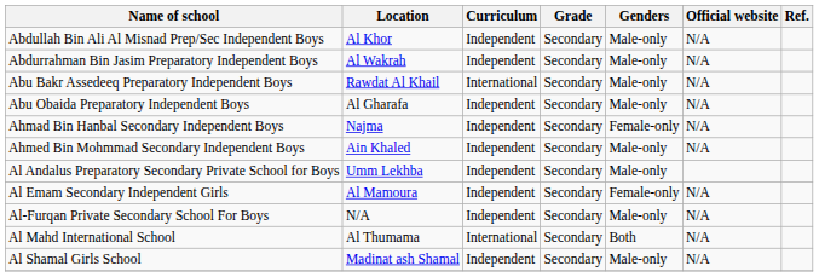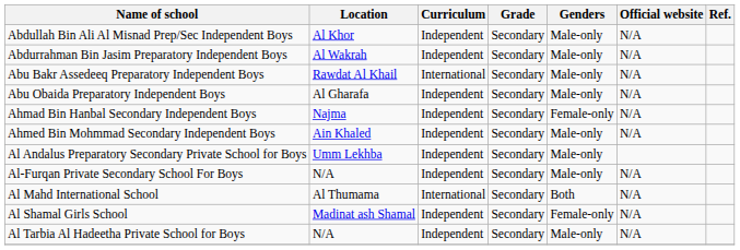 <table class="wikitable">
 <tr There are over 400 schools in Qatar>
 <th>Name of school</th>
 <th>Location</th>
 <th>Curriculum</th>
 <th>Grade</th>
 <th>Genders</th>
 <th>Official website</th>
 <th>Ref.</th>
 </tr>
 <tr>
 <td>Abdullah Bin Ali Al Misnad Prep/Sec Independent Boys</td>
 <td><a href='#'>Al Khor</a></td>
 <td>Independent</td>
 <td>Secondary</td>
 <td>Male-only</td>
 <td>N/A</td>
 <td></td>
 </tr>
 <tr>
 <td>Abdurrahman Bin Jasim Preparatory Independent Boys</td>
 <td><a href='#'>Al Wakrah</a></td>
 <td>Independent</td>
 <td>Secondary</td>
 <td>Male-only</td>
 <td>N/A</td>
 <td></td>
 </tr>
 <tr>
 <td>Abu Bakr Assedeeq Preparatory Independent Boys</td>
 <td><a href='#'>Rawdat Al Khail</a></td>
 <td>International</td>
 <td>Secondary</td>
 <td>Male-only</td>
 <td>N/A</td>
 <td></td>
 </tr>
 <tr>
 <td>Abu Obaida Preparatory Independent Boys</td>
 <td>Al Gharafa</td>
 <td>Independent</td>
 <td>Secondary</td>
 <td>Male-only</td>
 <td>N/A</td>
 <td></td>
 </tr>
 <tr>
 <td>Ahmad Bin Hanbal Secondary Independent Boys</td>
 <td><a href='#'>Najma</a></td>
 <td>Independent</td>
 <td>Secondary</td>
 <td>Female-only</td>
 <td>N/A</td>
 <td></td>
 </tr>
 <tr>
 <td>Ahmed Bin Mohmmad Secondary Independent Boys</td>
 <td><a href='#'>Ain Khaled</a></td>
 <td>Independent</td>
 <td>Secondary</td>
 <td>Male-only</td>
 <td>N/A</td>
 <td></td>
 </tr>
 <tr>
 <td>Al Andalus Preparatory Secondary Private School for Boys</td>
 <td><a href='#'>Umm Lekhba</a></td>
 <td>Independent</td>
 <td>Secondary</td>
 <td>Male-only</td>
 <td></td>
 <td></td>
 </tr>
 <tr>
-<td>Al Emam Secondary Independent Girls</td>
-<td><a href='#'>Al Mamoura</a></td>
-<td>Independent</td>
-<td>Secondary</td>
-<td>Female-only</td>
-<td>N/A</td>
-<td></td>
-</tr>
-<tr>
 <td>Al-Furqan Private Secondary School For Boys</td>
 <td>N/A</td>
 <td>Independent</td>
 <td>Secondary</td>
 <td>Male-only</td>
 <td>N/A</td>
 <td></td>
 </tr>
 <tr>
 <td>Al Mahd International School</td>
 <td>Al Thumama</td>
 <td>International</td>
 <td>Secondary</td>
 <td>Both</td>
 <td>N/A</td>
 <td></td>
 </tr>
 <tr>
 <td>Al Shamal Girls School</td>
 <td><a href='#'>Madinat ash Shamal</a></td>
 <td>Independent</td>
 <td>Secondary</td>
+<td>Female-only</td>
+<td>N/A</td>
+<td></td>
+</tr>
+<tr>
+<td>Al Tarbia Al Hadeetha Private School for Boys</td>
+<td>N/A</td>
+<td>Independent</td>
+<td>Secondary</td>
 <td>Male-only</td>
 <td>N/A</td>
 <td></td>
 </tr>
 <tr>
 </tr>
 </table>
